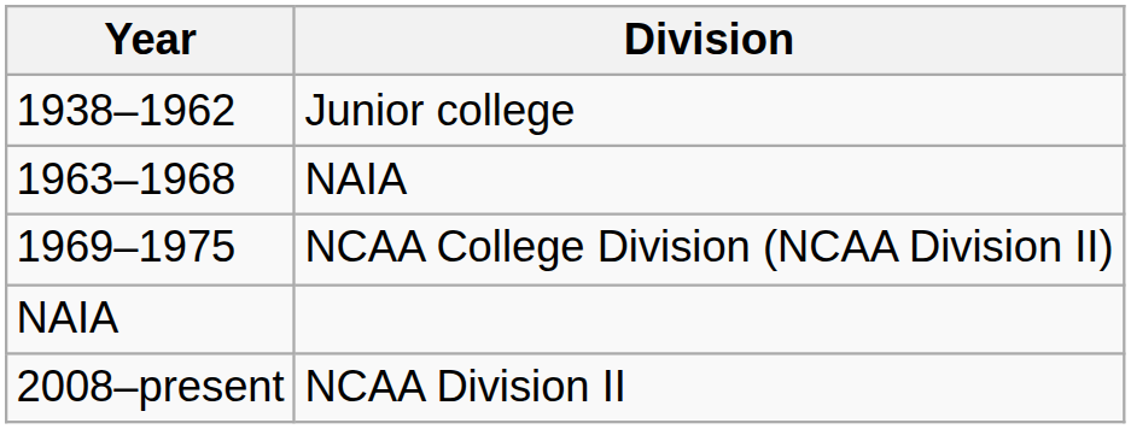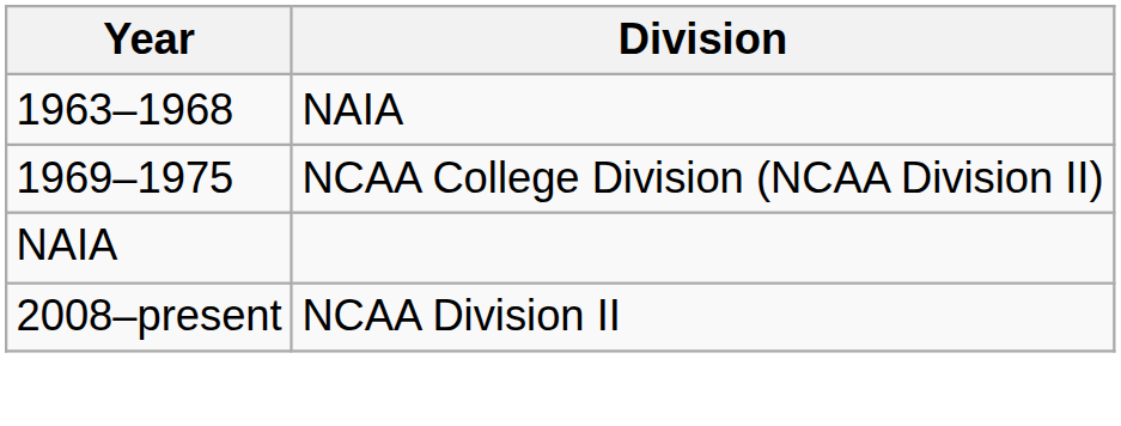 <table class="wikitable">
 <tr>
 <th>Year</th>
 <th>Division</th>
-</tr>
-<tr>
-<td>1938–1962</td>
-<td>Junior college</td>
 </tr>
 <tr>
 <td>1963–1968</td>
 <td>NAIA</td>
 </tr>
 <tr>
 <td>1969–1975</td>
 <td>NCAA College Division (NCAA Division II)</td>
 </tr>
 <tr>
 <td 1976–1984>NAIA</td>
 </tr>
 <tr>
 <td>2008–present</td>
 <td>NCAA Division II</td>
 </tr>
 </table>
